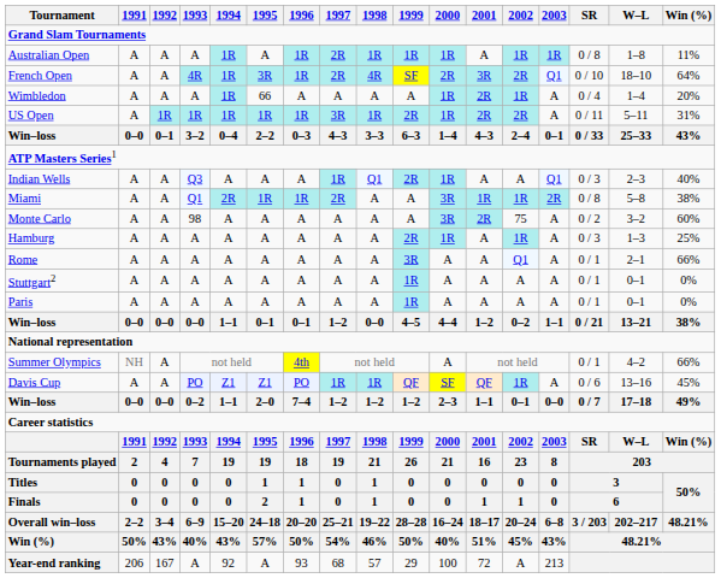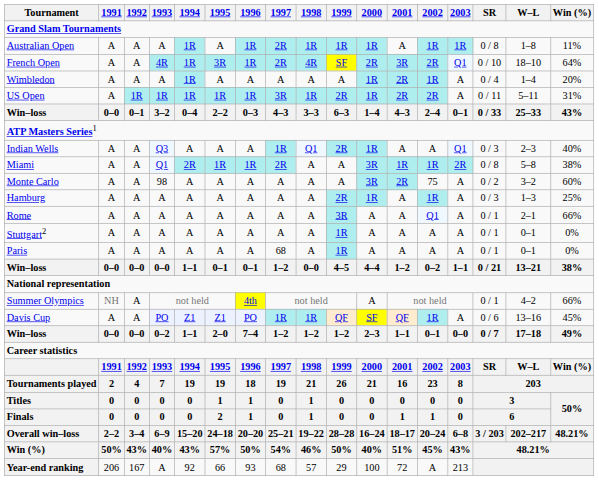 <table class=wikitable style=text-align:center;font-size:97%>
 <tr>
 <th>Tournament</th>
 <th><a href='#'>1991</a></th>
 <th><a href='#'>1992</a></th>
 <th><a href='#'>1993</a></th>
 <th><a href='#'>1994</a></th>
 <th><a href='#'>1995</a></th>
 <th><a href='#'>1996</a></th>
 <th><a href='#'>1997</a></th>
 <th><a href='#'>1998</a></th>
 <th><a href='#'>1999</a></th>
 <th><a href='#'>2000</a></th>
 <th><a href='#'>2001</a></th>
 <th><a href='#'>2002</a></th>
 <th><a href='#'>2003</a></th>
 <th>SR</th>
 <th width=60>W–L</th>
 <th>Win (%)</th>
 </tr>
 <tr>
 <td colspan=17 align=left><strong><a href='#'>Grand Slam Tournaments</a></strong></td>
 </tr>
 <tr>
 <td align=left><a href='#'>Australian Open</a></td>
 <td>A</td>
 <td>A</td>
 <td>A</td>
 <td bgcolor=afeeee><a href='#'>1R</a></td>
 <td>A</td>
 <td bgcolor=afeeee><a href='#'>1R</a></td>
 <td bgcolor=afeeee><a href='#'>2R</a></td>
 <td bgcolor=afeeee><a href='#'>1R</a></td>
 <td bgcolor=afeeee><a href='#'>1R</a></td>
 <td bgcolor=afeeee><a href='#'>1R</a></td>
 <td>A</td>
 <td bgcolor=afeeee><a href='#'>1R</a></td>
 <td bgcolor=afeeee><a href='#'>1R</a></td>
 <td>0 / 8</td>
 <td>1–8</td>
 <td>11%</td>
 </tr>
 <tr>
 <td align=left><a href='#'>French Open</a></td>
 <td>A</td>
 <td>A</td>
 <td bgcolor=afeeee><a href='#'>4R</a></td>
 <td bgcolor=afeeee><a href='#'>1R</a></td>
 <td bgcolor=afeeee><a href='#'>3R</a></td>
 <td bgcolor=afeeee><a href='#'>1R</a></td>
 <td bgcolor=afeeee><a href='#'>2R</a></td>
 <td bgcolor=afeeee><a href='#'>4R</a></td>
 <td bgcolor=yellow><a href='#'>SF</a></td>
 <td bgcolor=afeeee><a href='#'>2R</a></td>
 <td bgcolor=afeeee><a href='#'>3R</a></td>
 <td bgcolor=afeeee><a href='#'>2R</a></td>
 <td bgcolor=f0f8ff><a href='#'>Q1</a></td>
 <td>0 / 10</td>
 <td>18–10</td>
 <td>64%</td>
 </tr>
 <tr>
 <td align=left><a href='#'>Wimbledon</a></td>
 <td>A</td>
 <td>A</td>
 <td>A</td>
 <td bgcolor=afeeee><a href='#'>1R</a></td>
-<td>66</td>
+<td>A</td>
 <td>A</td>
 <td>A</td>
 <td>A</td>
 <td>A</td>
 <td bgcolor=afeeee><a href='#'>1R</a></td>
 <td bgcolor=afeeee><a href='#'>2R</a></td>
 <td bgcolor=afeeee><a href='#'>1R</a></td>
 <td>A</td>
 <td>0 / 4</td>
 <td>1–4</td>
 <td>20%</td>
 </tr>
 <tr>
 <td align=left><a href='#'>US Open</a></td>
 <td>A</td>
 <td bgcolor=afeeee><a href='#'>1R</a></td>
 <td bgcolor=afeeee><a href='#'>1R</a></td>
 <td bgcolor=afeeee><a href='#'>1R</a></td>
 <td bgcolor=afeeee><a href='#'>1R</a></td>
 <td bgcolor=afeeee><a href='#'>1R</a></td>
 <td bgcolor=afeeee><a href='#'>3R</a></td>
 <td bgcolor=afeeee><a href='#'>1R</a></td>
 <td bgcolor=afeeee><a href='#'>2R</a></td>
 <td bgcolor=afeeee><a href='#'>1R</a></td>
 <td bgcolor=afeeee><a href='#'>2R</a></td>
 <td bgcolor=afeeee><a href='#'>2R</a></td>
 <td>A</td>
 <td>0 / 11</td>
 <td>5–11</td>
 <td>31%</td>
 </tr>
 <tr>
 <th style=text-align:left>Win–loss</th>
 <th>0–0</th>
 <th>0–1</th>
 <th>3–2</th>
 <th>0–4</th>
 <th>2–2</th>
 <th>0–3</th>
 <th>4–3</th>
 <th>3–3</th>
 <th>6–3</th>
 <th>1–4</th>
 <th>4–3</th>
 <th>2–4</th>
 <th>0–1</th>
 <th>0 / 33</th>
 <th>25–33</th>
 <th>43%</th>
 </tr>
 <tr>
 <td colspan=17 align=left><strong><a href='#'>ATP Masters Series</a></strong><sup>1</sup></td>
 </tr>
 <tr>
 <td align=left><a href='#'>Indian Wells</a></td>
 <td>A</td>
 <td>A</td>
 <td bgcolor=f0f8ff><a href='#'>Q3</a></td>
 <td>A</td>
 <td>A</td>
 <td>A</td>
 <td bgcolor=afeeee><a href='#'>1R</a></td>
 <td bgcolor=f0f8ff><a href='#'>Q1</a></td>
 <td bgcolor=afeeee><a href='#'>2R</a></td>
 <td bgcolor=afeeee><a href='#'>1R</a></td>
 <td>A</td>
 <td>A</td>
 <td bgcolor=f0f8ff><a href='#'>Q1</a></td>
 <td>0 / 3</td>
 <td>2–3</td>
 <td>40%</td>
 </tr>
 <tr>
 <td align=left><a href='#'>Miami</a></td>
 <td>A</td>
 <td>A</td>
 <td bgcolor=f0f8ff><a href='#'>Q1</a></td>
 <td bgcolor=afeeee><a href='#'>2R</a></td>
 <td bgcolor=afeeee><a href='#'>1R</a></td>
 <td bgcolor=afeeee><a href='#'>1R</a></td>
 <td bgcolor=afeeee><a href='#'>2R</a></td>
 <td>A</td>
 <td>A</td>
 <td bgcolor=afeeee><a href='#'>3R</a></td>
 <td bgcolor=afeeee><a href='#'>1R</a></td>
 <td bgcolor=afeeee><a href='#'>1R</a></td>
 <td bgcolor=afeeee><a href='#'>2R</a></td>
 <td>0 / 8</td>
 <td>5–8</td>
 <td>38%</td>
 </tr>
 <tr>
 <td align=left><a href='#'>Monte Carlo</a></td>
 <td>A</td>
 <td>A</td>
 <td>98</td>
 <td>A</td>
 <td>A</td>
 <td>A</td>
 <td>A</td>
 <td>A</td>
 <td>A</td>
 <td bgcolor=afeeee><a href='#'>3R</a></td>
 <td bgcolor=afeeee><a href='#'>2R</a></td>
 <td>75</td>
 <td>A</td>
 <td>0 / 2</td>
 <td>3–2</td>
 <td>60%</td>
 </tr>
 <tr>
 <td align=left><a href='#'>Hamburg</a></td>
 <td>A</td>
 <td>A</td>
 <td>A</td>
 <td>A</td>
 <td>A</td>
 <td>A</td>
 <td>A</td>
 <td>A</td>
 <td bgcolor=afeeee><a href='#'>2R</a></td>
 <td bgcolor=afeeee><a href='#'>1R</a></td>
 <td>A</td>
 <td bgcolor=afeeee><a href='#'>1R</a></td>
 <td>A</td>
 <td>0 / 3</td>
 <td>1–3</td>
 <td>25%</td>
 </tr>
 <tr>
 <td align=left><a href='#'>Rome</a></td>
 <td>A</td>
 <td>A</td>
 <td>A</td>
 <td>A</td>
 <td>A</td>
 <td>A</td>
 <td>A</td>
 <td>A</td>
 <td bgcolor=afeeee><a href='#'>3R</a></td>
 <td>A</td>
 <td>A</td>
 <td bgcolor=f0f8ff><a href='#'>Q1</a></td>
 <td>A</td>
 <td>0 / 1</td>
 <td>2–1</td>
 <td>66%</td>
 </tr>
 <tr>
 <td align=left><a href='#'>Stuttgart</a><sup>2</sup></td>
 <td>A</td>
 <td>A</td>
 <td>A</td>
 <td>A</td>
 <td>A</td>
 <td>A</td>
 <td>A</td>
 <td>A</td>
 <td bgcolor=afeeee><a href='#'>1R</a></td>
 <td>A</td>
 <td>A</td>
 <td>A</td>
 <td>A</td>
 <td>0 / 1</td>
 <td>0–1</td>
 <td>0%</td>
 </tr>
 <tr>
 <td align=left><a href='#'>Paris</a></td>
 <td>A</td>
 <td>A</td>
 <td>A</td>
 <td>A</td>
 <td>A</td>
 <td>A</td>
-<td>A</td>
+<td>68</td>
 <td>A</td>
 <td bgcolor=afeeee><a href='#'>1R</a></td>
 <td>A</td>
 <td>A</td>
 <td>A</td>
 <td>A</td>
 <td>0 / 1</td>
 <td>0–1</td>
 <td>0%</td>
 </tr>
 <tr>
 <th style=text-align:left>Win–loss</th>
 <th>0–0</th>
 <th>0–0</th>
 <th>0–0</th>
 <th>1–1</th>
 <th>0–1</th>
 <th>0–1</th>
 <th>1–2</th>
 <th>0–0</th>
 <th>4–5</th>
 <th>4–4</th>
 <th>1–2</th>
 <th>0–2</th>
 <th>1–1</th>
 <th>0 / 21</th>
 <th>13–21</th>
 <th>38%</th>
 </tr>
 <tr>
 <td colspan=17 align=left><strong>National representation</strong></td>
 </tr>
 <tr>
 <td align=left><a href='#'>Summer Olympics</a></td>
 <td colspan=1 style=color:#767676>NH</td>
 <td>A</td>
 <td colspan=3 style=color:#767676>not held</td>
 <td bgcolor=yellow><a href='#'>4th</a></td>
 <td colspan=3 style=color:#767676>not held</td>
 <td>A</td>
 <td colspan=3 style=color:#767676>not held</td>
 <td>0 / 1</td>
 <td>4–2</td>
 <td>66%</td>
 </tr>
 <tr>
 <td align=left><a href='#'>Davis Cup</a></td>
 <td>A</td>
 <td>A</td>
 <td bgcolor=ecf2ff><a href='#'>PO</a></td>
 <td bgcolor=ecf2ff><a href='#'>Z1</a></td>
 <td bgcolor=ecf2ff><a href='#'>Z1</a></td>
 <td bgcolor=ecf2ff><a href='#'>PO</a></td>
 <td bgcolor=afeeee><a href='#'>1R</a></td>
 <td bgcolor=afeeee><a href='#'>1R</a></td>
 <td bgcolor=ffebcd><a href='#'>QF</a></td>
 <td bgcolor=yellow><a href='#'>SF</a></td>
 <td bgcolor=ffebcd><a href='#'>QF</a></td>
 <td bgcolor=afeeee><a href='#'>1R</a></td>
 <td>A</td>
 <td>0 / 6</td>
 <td>13–16</td>
 <td>45%</td>
 </tr>
 <tr>
 <th style=text-align:left>Win–loss</th>
 <th>0–0</th>
 <th>0–0</th>
 <th>0–2</th>
 <th>1–1</th>
 <th>2–0</th>
 <th>7–4</th>
 <th>1–2</th>
 <th>1–2</th>
 <th>1–2</th>
 <th>2–3</th>
 <th>1–1</th>
 <th>0–1</th>
 <th>0–0</th>
 <th>0 / 7</th>
 <th>17–18</th>
 <th>49%</th>
 </tr>
 <tr>
 <td colspan=17 align=left><strong>Career statistics</strong></td>
 </tr>
 <tr>
 <th></th>
 <th><a href='#'>1991</a></th>
 <th><a href='#'>1992</a></th>
 <th><a href='#'>1993</a></th>
 <th><a href='#'>1994</a></th>
 <th><a href='#'>1995</a></th>
 <th><a href='#'>1996</a></th>
 <th><a href='#'>1997</a></th>
 <th><a href='#'>1998</a></th>
 <th><a href='#'>1999</a></th>
 <th><a href='#'>2000</a></th>
 <th><a href='#'>2001</a></th>
 <th><a href='#'>2002</a></th>
 <th><a href='#'>2003</a></th>
 <th>SR</th>
 <th width=50>W–L</th>
 <th>Win (%)</th>
 </tr>
 <tr>
 <th style=text-align:left>Tournaments played</th>
 <th>2</th>
 <th>4</th>
 <th>7</th>
 <th>19</th>
 <th>19</th>
 <th>18</th>
 <th>19</th>
 <th>21</th>
 <th>26</th>
 <th>21</th>
 <th>16</th>
 <th>23</th>
 <th>8</th>
 <th colspan=3>203</th>
 </tr>
 <tr>
 <th style=text-align:left>Titles</th>
 <th>0</th>
 <th>0</th>
 <th>0</th>
 <th>0</th>
 <th>1</th>
 <th>1</th>
 <th>0</th>
 <th>1</th>
 <th>0</th>
 <th>0</th>
 <th>0</th>
 <th>0</th>
 <th>0</th>
 <th colspan=2>3</th>
 <th rowspan=2>50%</th>
 </tr>
 <tr>
 <th style=text-align:left>Finals</th>
 <th>0</th>
 <th>0</th>
 <th>0</th>
 <th>0</th>
 <th>2</th>
 <th>1</th>
 <th>0</th>
 <th>1</th>
 <th>0</th>
 <th>0</th>
 <th>1</th>
 <th>1</th>
 <th>0</th>
 <th colspan=2>6</th>
 </tr>
 <tr>
 <th style="text-align:left;">Overall win–loss</th>
 <th>2–2</th>
 <th>3–4</th>
 <th>6–9</th>
 <th>15–20</th>
 <th>24–18</th>
 <th>20–20</th>
 <th>25–21</th>
 <th>19–22</th>
 <th>28–28</th>
 <th>16–24</th>
 <th>18–17</th>
 <th>20–24</th>
 <th>6–8</th>
 <th>3 / 203</th>
 <th>202–217</th>
 <th>48.21%</th>
 </tr>
 <tr>
 <th style="text-align:left;">Win (%)</th>
 <th>50%</th>
 <th>43%</th>
 <th>40%</th>
 <th>43%</th>
 <th>57%</th>
 <th>50%</th>
 <th>54%</th>
 <th>46%</th>
 <th>50%</th>
 <th>40%</th>
 <th>51%</th>
 <th>45%</th>
 <th>43%</th>
 <th colspan=3>48.21%</th>
 </tr>
 <tr>
 <th style="text-align:left;">Year-end ranking</th>
 <td>206</td>
 <td>167</td>
 <td>A</td>
 <td>92</td>
-<td>A</td>
+<td>66</td>
 <td>93</td>
 <td>68</td>
 <td>57</td>
 <td>29</td>
 <td>100</td>
 <td>72</td>
 <td>A</td>
 <td>213</td>
 <th colspan=3></th>
 </tr>
 </table>
